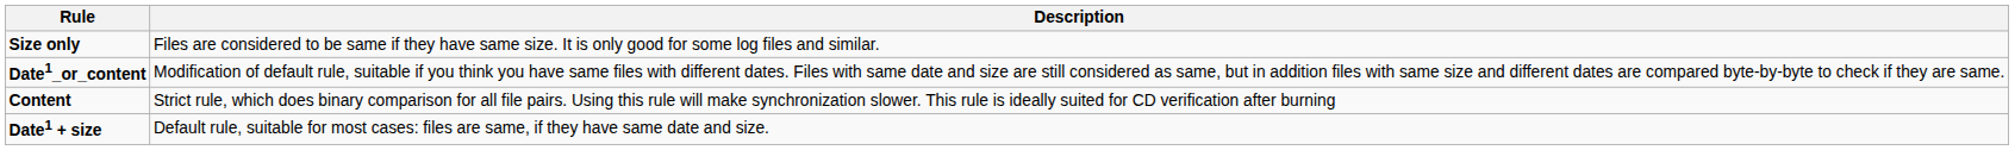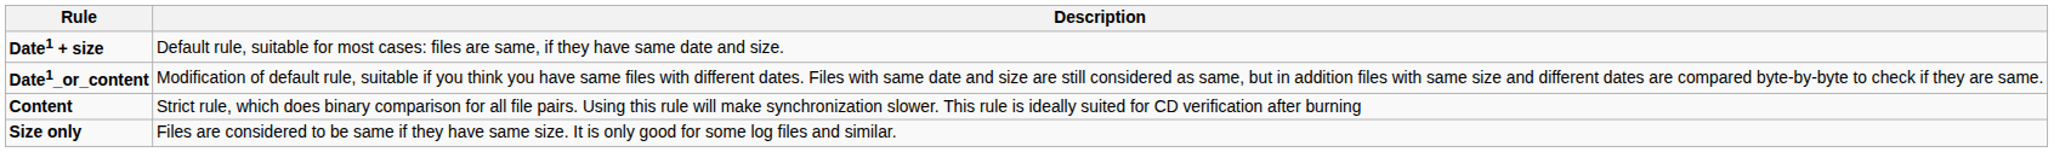 <table class="wikitable">
 <tr>
 <th>Rule</th>
 <th>Description</th>
 </tr>
 <tr>
-<td><strong>Size only</strong></td>
-<td>Files are considered to be same if they have same size. It is only good for some log files and similar.</td>
+<td><strong>Date<sup>1</sup> + size</strong></td>
+<td>Default rule, suitable for most cases: files are same, if they have same date and size.</td>
 </tr>
 <tr hello>
 <td><strong>Date<sup>1</sup>_or_content</strong></td>
 <td>Modification of default rule, suitable if you think you have same files with different dates. Files with same date and size are still considered as same, but in addition files with same size and different dates are compared byte-by-byte to check if they are same.</td>
 </tr>
 <tr>
 <td><strong>Content</strong></td>
 <td>Strict rule, which does binary comparison for all file pairs. Using this rule will make synchronization slower. This rule is ideally suited for CD verification after burning</td>
 </tr>
 <tr>
-<td><strong>Date<sup>1</sup> + size</strong></td>
-<td>Default rule, suitable for most cases: files are same, if they have same date and size.</td>
+<td><strong>Size only</strong></td>
+<td>Files are considered to be same if they have same size. It is only good for some log files and similar.</td>
 </tr>
 </table>
